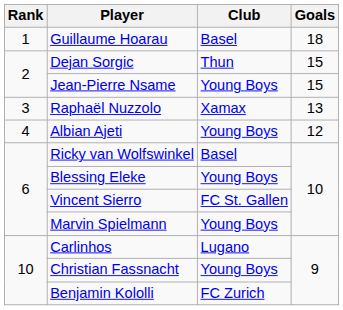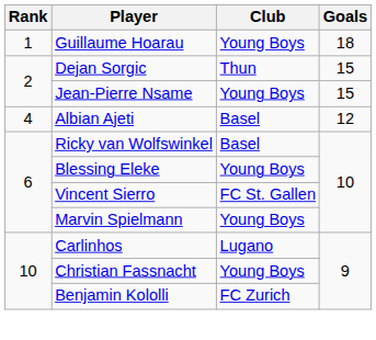 <table class="wikitable" style="text-align:center">
 <tr>
 <th>Rank</th>
 <th>Player</th>
 <th>Club</th>
 <th>Goals</th>
 </tr>
 <tr>
 <td rowspan="1">1</td>
 <td align="left"> <a href='#'>Guillaume Hoarau</a></td>
-<td align="left"><a href='#'>Basel</a></td>
+<td align="left"><a href='#'>Young Boys</a></td>
 <td>18</td>
 </tr>
 <tr>
 <td rowspan="2">2</td>
 <td align="left"> <a href='#'>Dejan Sorgic</a></td>
 <td align="left"><a href='#'>Thun</a></td>
 <td>15</td>
 </tr>
 <tr>
 <td align="left"> <a href='#'>Jean-Pierre Nsame</a></td>
 <td align="left"><a href='#'>Young Boys</a></td>
 <td>15</td>
 </tr>
 <tr>
-<td rowspan=1>3</td>
-<td align="left"> <a href='#'>Raphaël Nuzzolo</a></td>
-<td align="left"><a href='#'>Xamax</a></td>
-<td>13</td>
-</tr>
-<tr>
 <td>4</td>
 <td align="left"> <a href='#'>Albian Ajeti</a></td>
-<td align="left"><a href='#'>Young Boys</a></td>
+<td align="left"><a href='#'>Basel</a></td>
 <td>12</td>
 </tr>
 <tr>
 <td rowspan="4">6</td>
 <td align="left"> <a href='#'>Ricky van Wolfswinkel</a></td>
 <td align="left"><a href='#'>Basel</a></td>
 <td rowspan="4">10</td>
 </tr>
 <tr>
 <td align="left"> <a href='#'>Blessing Eleke</a></td>
 <td align="left"><a href='#'>Young Boys</a></td>
 </tr>
 <tr>
 <td align="left"> <a href='#'>Vincent Sierro</a></td>
 <td align="left"><a href='#'>FC St. Gallen</a></td>
 </tr>
 <tr>
 <td align="left"> <a href='#'>Marvin Spielmann</a></td>
 <td align="left"><a href='#'>Young Boys</a></td>
 </tr>
 <tr>
 <td rowspan="3">10</td>
 <td align="left"> <a href='#'>Carlinhos</a></td>
 <td align="left"><a href='#'>Lugano</a></td>
 <td rowspan="3">9</td>
 </tr>
 <tr>
 <td align="left"> <a href='#'>Christian Fassnacht</a></td>
 <td align="left"><a href='#'>Young Boys</a></td>
 </tr>
 <tr>
 <td align="left"> <a href='#'>Benjamin Kololli</a></td>
 <td align="left"><a href='#'>FC Zurich</a></td>
 </tr>
 </table>
